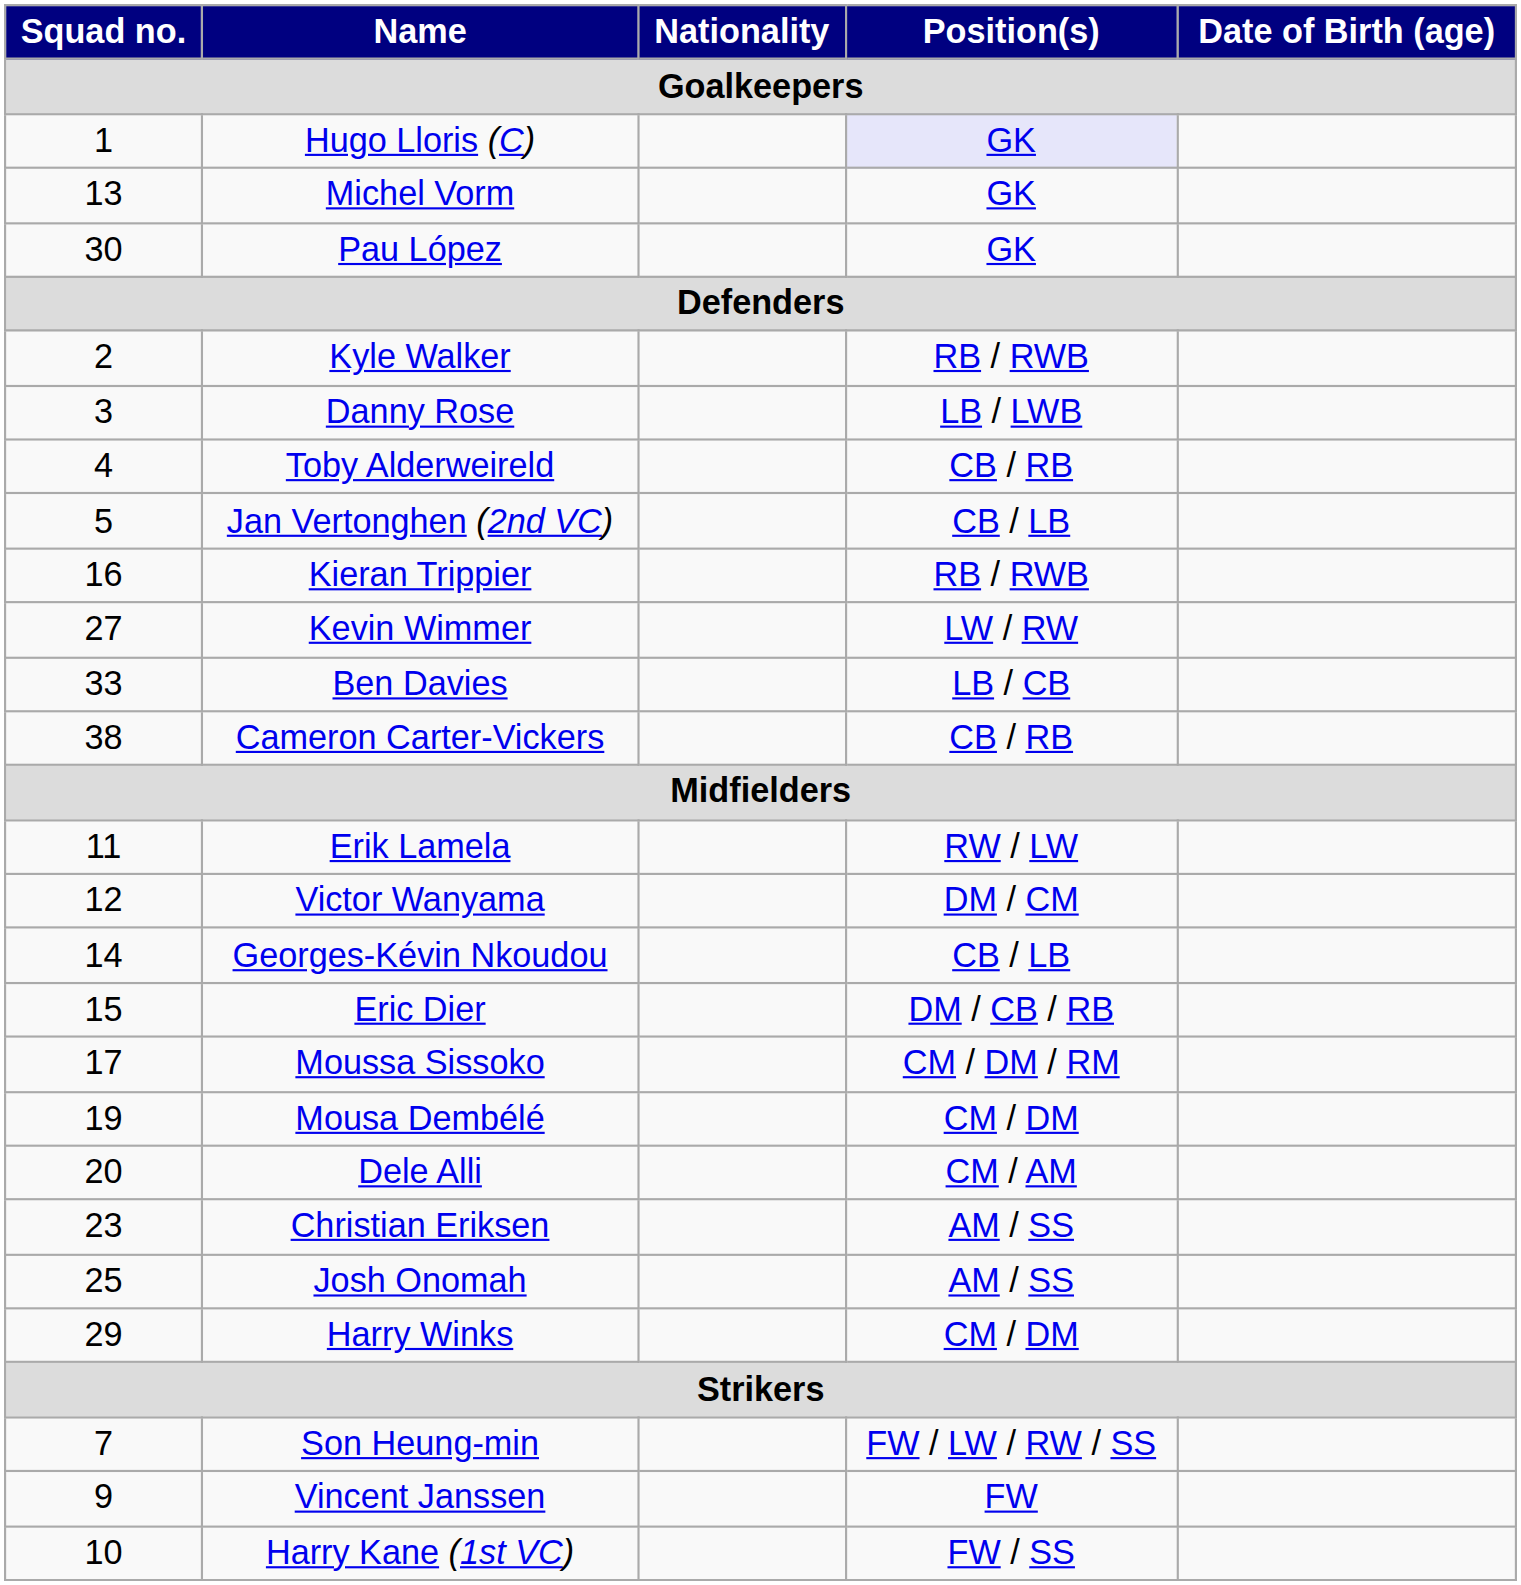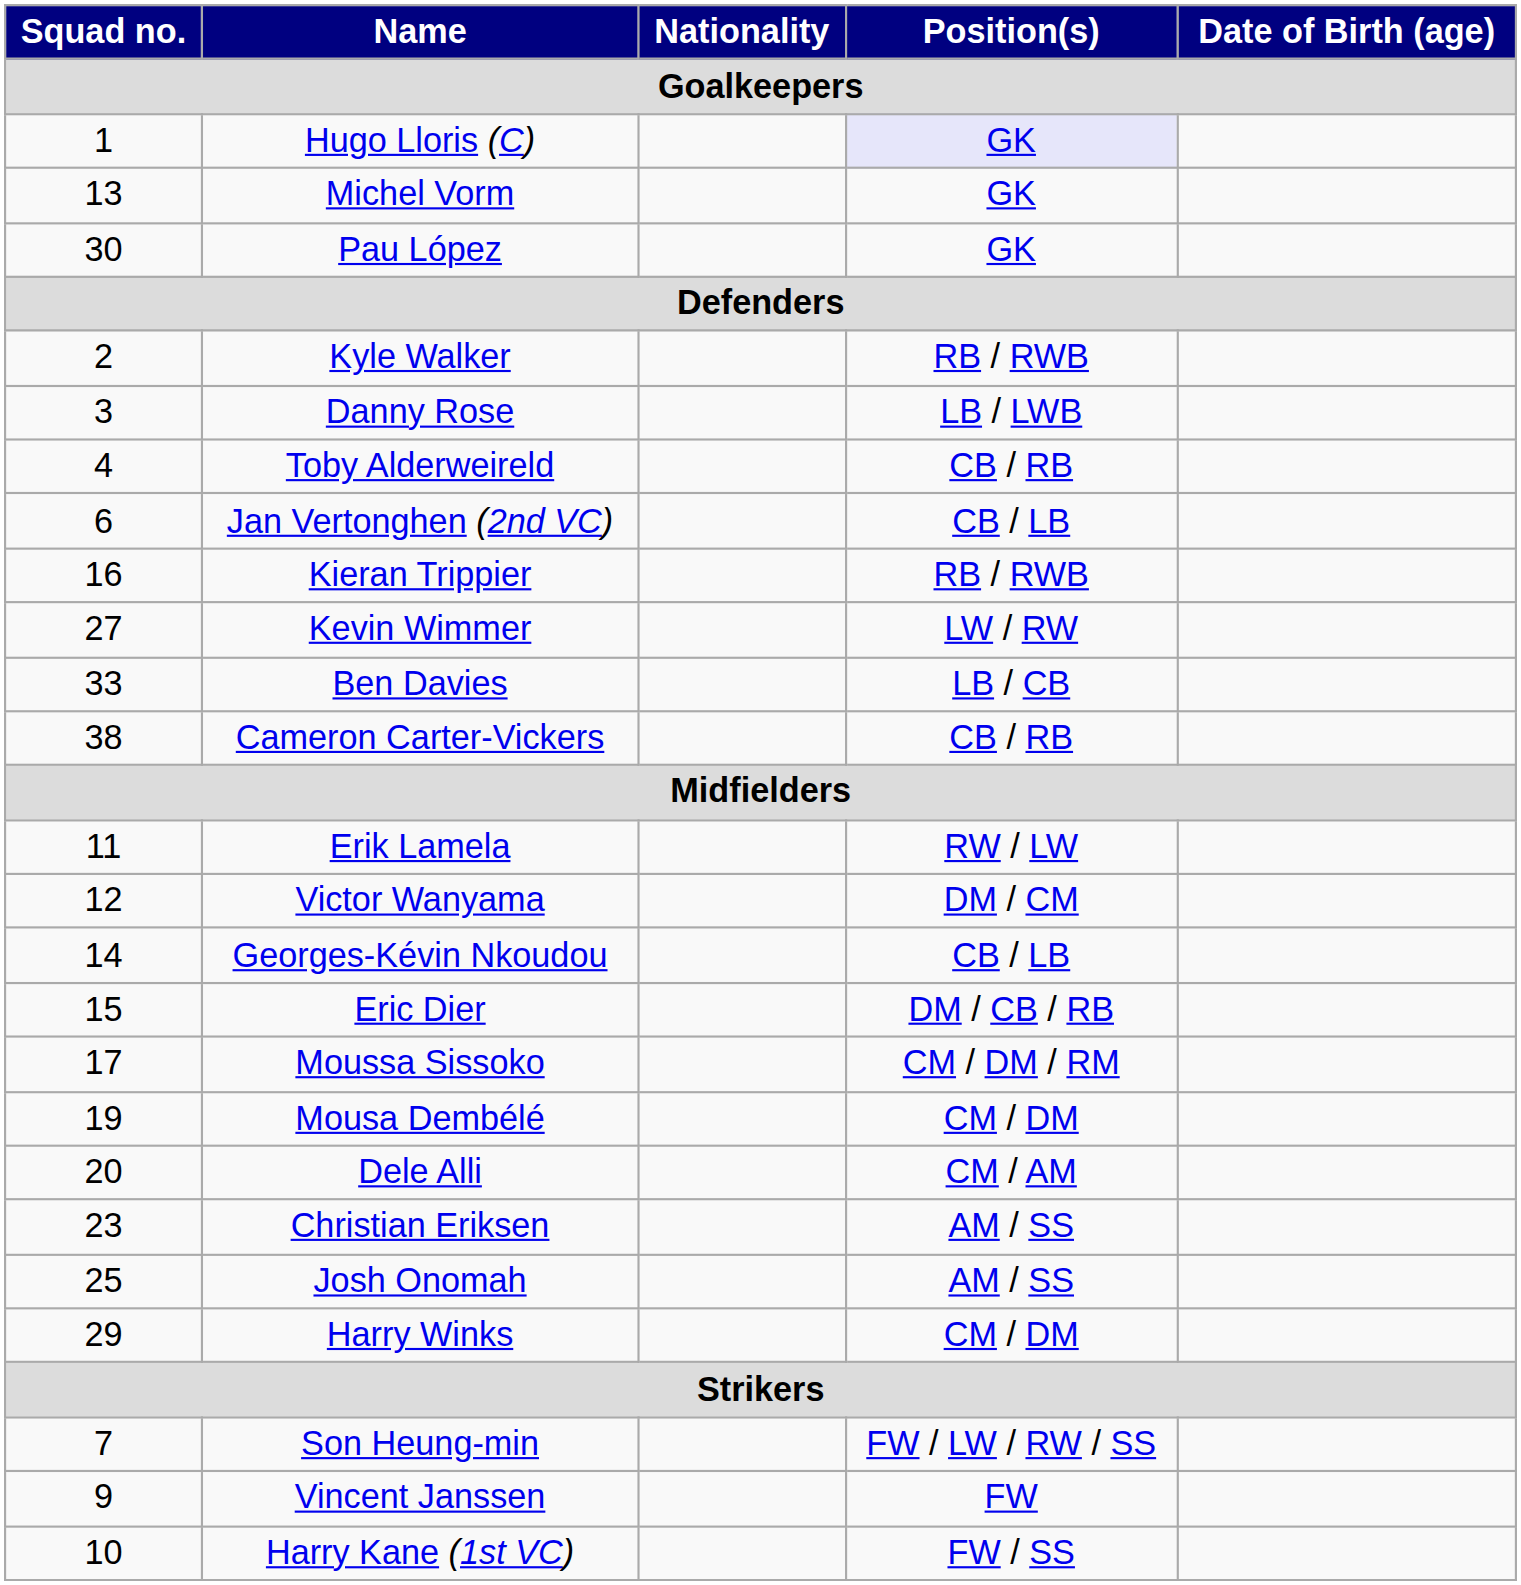 <table class="wikitable" style="text-align:center; width:80%">
 <tr>
 <th style="background:#000080; color:white; text-align:center;">Squad no.</th>
 <th style="background:#000080; color:white; text-align:center;">Name</th>
 <th style="background:#000080; color:white; text-align:center;">Nationality</th>
 <th style="background:#000080; color:white; text-align:center;">Position(s)</th>
 <th style="background:#000080; color:white; text-align:center;">Date of Birth (age)</th>
 </tr>
 <tr>
 <th colspan="5" style="background:#dcdcdc; text-align:center;">Goalkeepers</th>
 </tr>
 <tr>
 <td>1</td>
 <td><a href='#'>Hugo Lloris</a> <em>(<a href='#'>C</a>)</em></td>
 <td></td>
 <td style="background: lavender;"><a href='#'>GK</a></td>
 <td></td>
 </tr>
 <tr>
 <td>13</td>
 <td><a href='#'>Michel Vorm</a></td>
 <td></td>
 <td><a href='#'>GK</a></td>
 <td></td>
 </tr>
 <tr>
 <td>30</td>
 <td><a href='#'>Pau López</a></td>
 <td></td>
 <td><a href='#'>GK</a></td>
 <td></td>
 </tr>
 <tr>
 <th colspan="5" style="background:#dcdcdc; text-align:center;">Defenders</th>
 </tr>
 <tr>
 <td>2</td>
 <td><a href='#'>Kyle Walker</a></td>
 <td></td>
 <td><a href='#'>RB</a> / <a href='#'>RWB</a></td>
 <td></td>
 </tr>
 <tr>
 <td>3</td>
 <td><a href='#'>Danny Rose</a></td>
 <td></td>
 <td><a href='#'>LB</a> / <a href='#'>LWB</a></td>
 <td></td>
 </tr>
 <tr>
 <td>4</td>
 <td><a href='#'>Toby Alderweireld</a></td>
 <td></td>
 <td><a href='#'>CB</a> / <a href='#'>RB</a></td>
 <td></td>
 </tr>
 <tr>
-<td>5</td>
+<td>6</td>
 <td><a href='#'>Jan Vertonghen</a> <em>(<a href='#'>2nd VC</a>)</em></td>
 <td></td>
 <td><a href='#'>CB</a> / <a href='#'>LB</a></td>
 <td></td>
 </tr>
 <tr>
 <td>16</td>
 <td><a href='#'>Kieran Trippier</a></td>
 <td></td>
 <td><a href='#'>RB</a> / <a href='#'>RWB</a></td>
 <td></td>
 </tr>
 <tr>
 <td>27</td>
 <td><a href='#'>Kevin Wimmer</a></td>
 <td></td>
 <td><a href='#'>LW</a> / <a href='#'>RW</a></td>
 <td></td>
 </tr>
 <tr>
 <td>33</td>
 <td><a href='#'>Ben Davies</a></td>
 <td></td>
 <td><a href='#'>LB</a> / <a href='#'>CB</a></td>
 <td></td>
 </tr>
 <tr>
 <td>38</td>
 <td><a href='#'>Cameron Carter-Vickers</a></td>
 <td></td>
 <td><a href='#'>CB</a> / <a href='#'>RB</a></td>
 <td></td>
 </tr>
 <tr>
 <th colspan="5" style="background:#dcdcdc; text-align:center;">Midfielders</th>
 </tr>
 <tr>
 <td>11</td>
 <td><a href='#'>Erik Lamela</a></td>
 <td></td>
 <td><a href='#'>RW</a> / <a href='#'>LW</a></td>
 <td></td>
 </tr>
 <tr>
 <td>12</td>
 <td><a href='#'>Victor Wanyama</a></td>
 <td></td>
 <td><a href='#'>DM</a> / <a href='#'>CM</a></td>
 <td></td>
 </tr>
 <tr>
 <td>14</td>
 <td><a href='#'>Georges-Kévin Nkoudou</a></td>
 <td></td>
 <td><a href='#'>CB</a> / <a href='#'>LB</a></td>
 <td></td>
 </tr>
 <tr>
 <td>15</td>
 <td><a href='#'>Eric Dier</a></td>
 <td></td>
 <td><a href='#'>DM</a> / <a href='#'>CB</a> / <a href='#'>RB</a></td>
 <td></td>
 </tr>
 <tr>
 <td>17</td>
 <td><a href='#'>Moussa Sissoko</a></td>
 <td></td>
 <td><a href='#'>CM</a> / <a href='#'>DM</a> / <a href='#'>RM</a></td>
 <td></td>
 </tr>
 <tr>
 <td>19</td>
 <td><a href='#'>Mousa Dembélé</a></td>
 <td></td>
 <td><a href='#'>CM</a> / <a href='#'>DM</a></td>
 <td></td>
 </tr>
 <tr>
 <td>20</td>
 <td><a href='#'>Dele Alli</a></td>
 <td></td>
 <td><a href='#'>CM</a> / <a href='#'>AM</a></td>
 <td></td>
 </tr>
 <tr>
 <td>23</td>
 <td><a href='#'>Christian Eriksen</a></td>
 <td></td>
 <td><a href='#'>AM</a> / <a href='#'>SS</a></td>
 <td></td>
 </tr>
 <tr>
 <td>25</td>
 <td><a href='#'>Josh Onomah</a></td>
 <td></td>
 <td><a href='#'>AM</a> / <a href='#'>SS</a></td>
 <td></td>
 </tr>
 <tr>
 <td>29</td>
 <td><a href='#'>Harry Winks</a></td>
 <td></td>
 <td><a href='#'>CM</a> / <a href='#'>DM</a></td>
 <td></td>
 </tr>
 <tr>
 <th colspan="12" style="background:#dcdcdc; text-align:center;">Strikers</th>
 </tr>
 <tr>
 <td>7</td>
 <td><a href='#'>Son Heung-min</a></td>
 <td></td>
 <td><a href='#'>FW</a> / <a href='#'>LW</a> / <a href='#'>RW</a> / <a href='#'>SS</a></td>
 <td></td>
 </tr>
 <tr>
 <td>9</td>
 <td><a href='#'>Vincent Janssen</a></td>
 <td></td>
 <td><a href='#'>FW</a></td>
 <td></td>
 </tr>
 <tr>
 <td>10</td>
 <td><a href='#'>Harry Kane</a> <em>(<a href='#'>1st VC</a>)</em></td>
 <td></td>
 <td><a href='#'>FW</a> / <a href='#'>SS</a></td>
 <td></td>
 </tr>
 <tr>
 </tr>
 </table>
